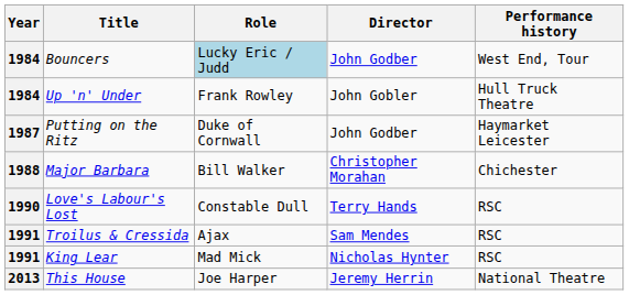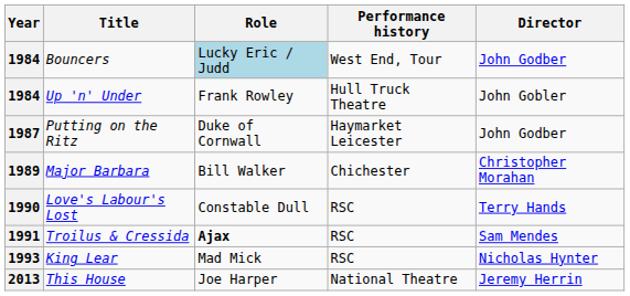 <table class="wikitable plainrowheaders sortable">
 <tr>
 <th scope=col>Year</th>
 <th scope=col>Title</th>
 <th scope=col>Role</th>
+<th scope=col class=unsortable>Performance history</th>
 <th scope=col>Director</th>
-<th scope=col class=unsortable>Performance history</th>
 </tr>
 <tr>
 <th scope=row>1984</th>
 <td><em>Bouncers</em></td>
 <td style="background: lightblue;">Lucky Eric / Judd</td>
+<td>West End, Tour</td>
 <td><a href='#'>John Godber</a></td>
-<td>West End, Tour</td>
 </tr>
 <tr>
 <th scope=row>1984</th>
 <td><em><a href='#'>Up 'n' Under</a></em></td>
 <td>Frank Rowley</td>
+<td>Hull Truck Theatre</td>
 <td>John Gobler</td>
-<td>Hull Truck Theatre</td>
 </tr>
 <tr>
 <th scope=row>1987</th>
 <td><em>Putting on the Ritz</em></td>
 <td>Duke of Cornwall</td>
+<td>Haymarket Leicester</td>
 <td>John Godber</td>
-<td>Haymarket Leicester</td>
 </tr>
 <tr>
-<th scope=row>1988</th>
+<th scope=row>1989</th>
 <td><em><a href='#'>Major Barbara</a></em></td>
 <td>Bill Walker</td>
+<td>Chichester</td>
 <td><a href='#'>Christopher Morahan</a></td>
-<td>Chichester</td>
 </tr>
 <tr>
 <th scope=row>1990</th>
 <td><em><a href='#'>Love's Labour's Lost</a></em></td>
 <td>Constable Dull</td>
+<td>RSC</td>
 <td><a href='#'>Terry Hands</a></td>
-<td>RSC</td>
 </tr>
 <tr>
 <th scope=row>1991</th>
 <td><em><a href='#'>Troilus & Cressida</a></em></td>
-<td>Ajax</td>
+<td><strong>Ajax</strong></td>
+<td>RSC</td>
 <td><a href='#'>Sam Mendes</a></td>
-<td>RSC</td>
 </tr>
 <tr>
-<th scope=row>1991</th>
+<th scope=row>1993</th>
 <td><em><a href='#'>King Lear</a></em></td>
 <td>Mad Mick</td>
+<td>RSC</td>
 <td><a href='#'>Nicholas Hynter</a></td>
-<td>RSC</td>
 </tr>
 <tr>
 <th scope=row>2013</th>
 <td><em><a href='#'>This House</a></em></td>
 <td>Joe Harper</td>
+<td>National Theatre</td>
 <td><a href='#'>Jeremy Herrin</a></td>
-<td>National Theatre</td>
 </tr>
 </table>
